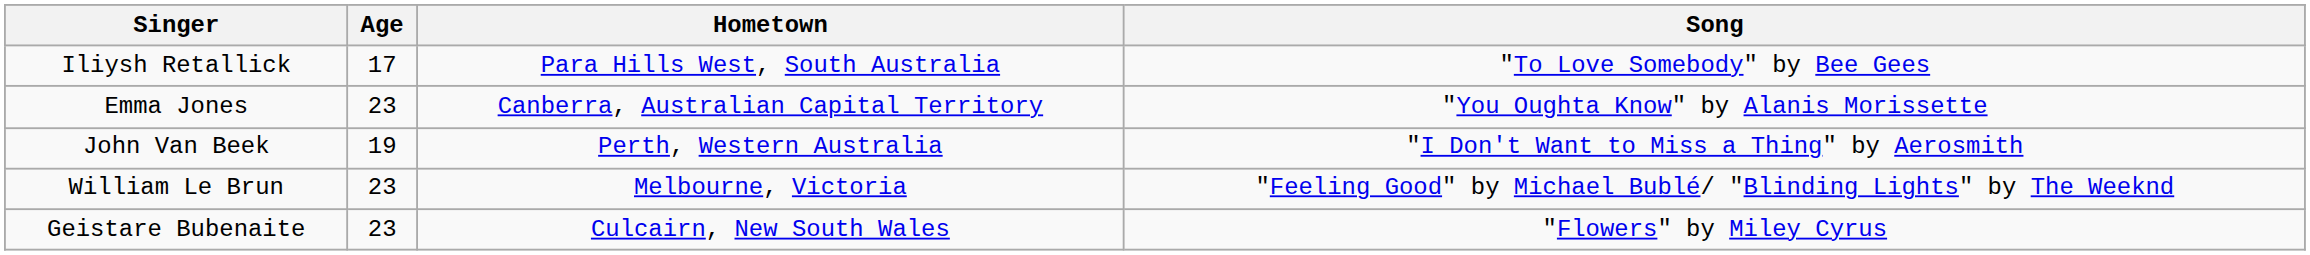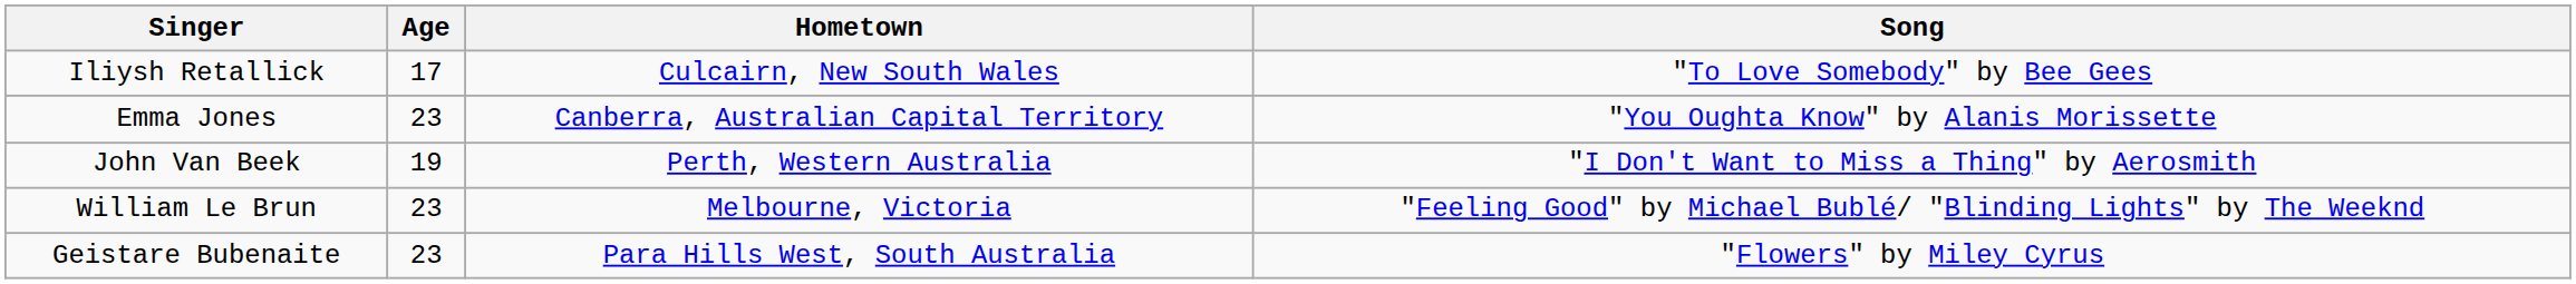 <table class="wikitable plainrowheaders" style="text-align:center; line-height:16px; width:99%;">
 <tr>
 <th scope="col">Singer</th>
 <th>Age</th>
 <th>Hometown</th>
 <th scope="col">Song</th>
 </tr>
 <tr>
 <td>Iliysh Retallick</td>
 <td>17</td>
-<td><a href='#'>Para Hills West</a>, <a href='#'>South Australia</a></td>
+<td><a href='#'>Culcairn</a>, <a href='#'>New South Wales</a></td>
 <td>"<a href='#'>To Love Somebody</a>" by <a href='#'>Bee Gees</a></td>
 </tr>
 <tr>
 <td>Emma Jones</td>
 <td>23</td>
 <td><a href='#'>Canberra</a>, <a href='#'>Australian Capital Territory</a></td>
 <td>"<a href='#'>You Oughta Know</a>" by <a href='#'>Alanis Morissette</a></td>
 </tr>
 <tr>
 <td>John Van Beek</td>
 <td>19</td>
 <td><a href='#'>Perth</a>, <a href='#'>Western Australia</a></td>
 <td>"<a href='#'>I Don't Want to Miss a Thing</a>" by <a href='#'>Aerosmith</a></td>
 </tr>
 <tr>
 <td>William Le Brun</td>
 <td>23</td>
 <td><a href='#'>Melbourne</a>, <a href='#'>Victoria</a></td>
 <td>"<a href='#'>Feeling Good</a>" by <a href='#'>Michael Bublé</a>/ "<a href='#'>Blinding Lights</a>" by <a href='#'>The Weeknd</a></td>
 </tr>
 <tr>
 <td>Geistare Bubenaite</td>
 <td>23</td>
-<td><a href='#'>Culcairn</a>, <a href='#'>New South Wales</a></td>
+<td><a href='#'>Para Hills West</a>, <a href='#'>South Australia</a></td>
 <td>"<a href='#'>Flowers</a>" by <a href='#'>Miley Cyrus</a></td>
 </tr>
 </table>
